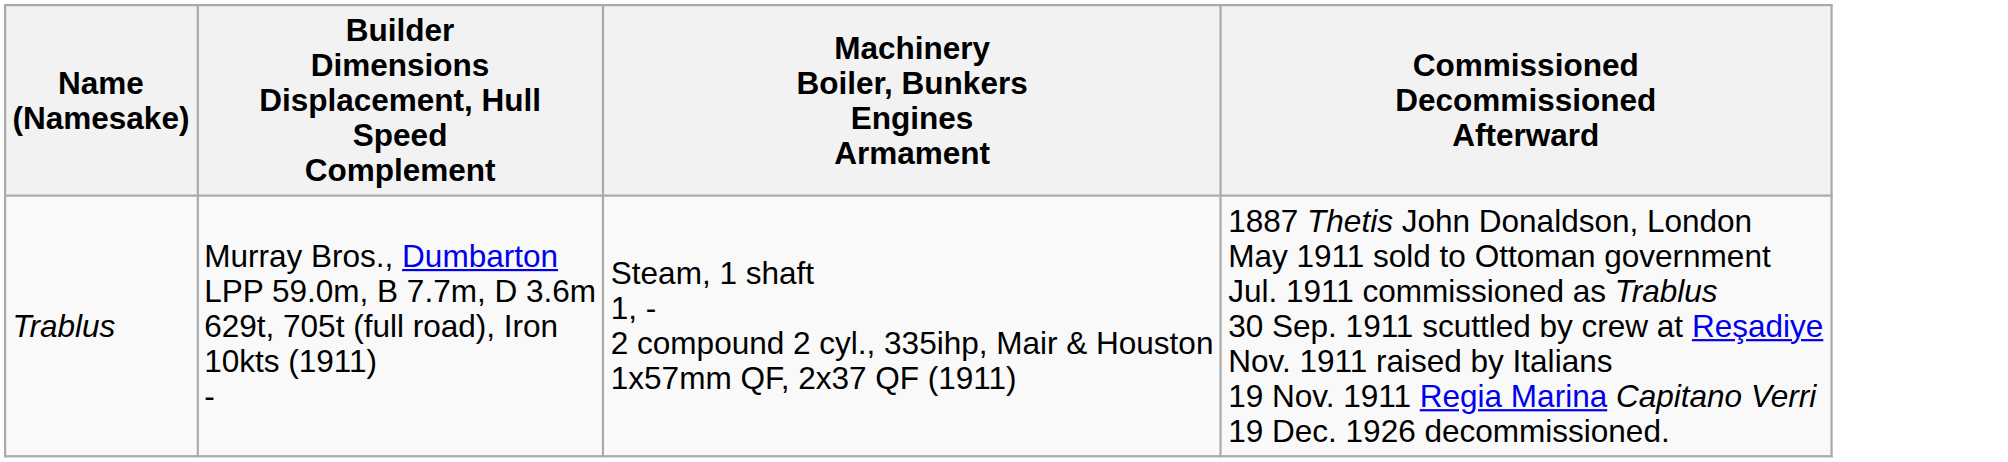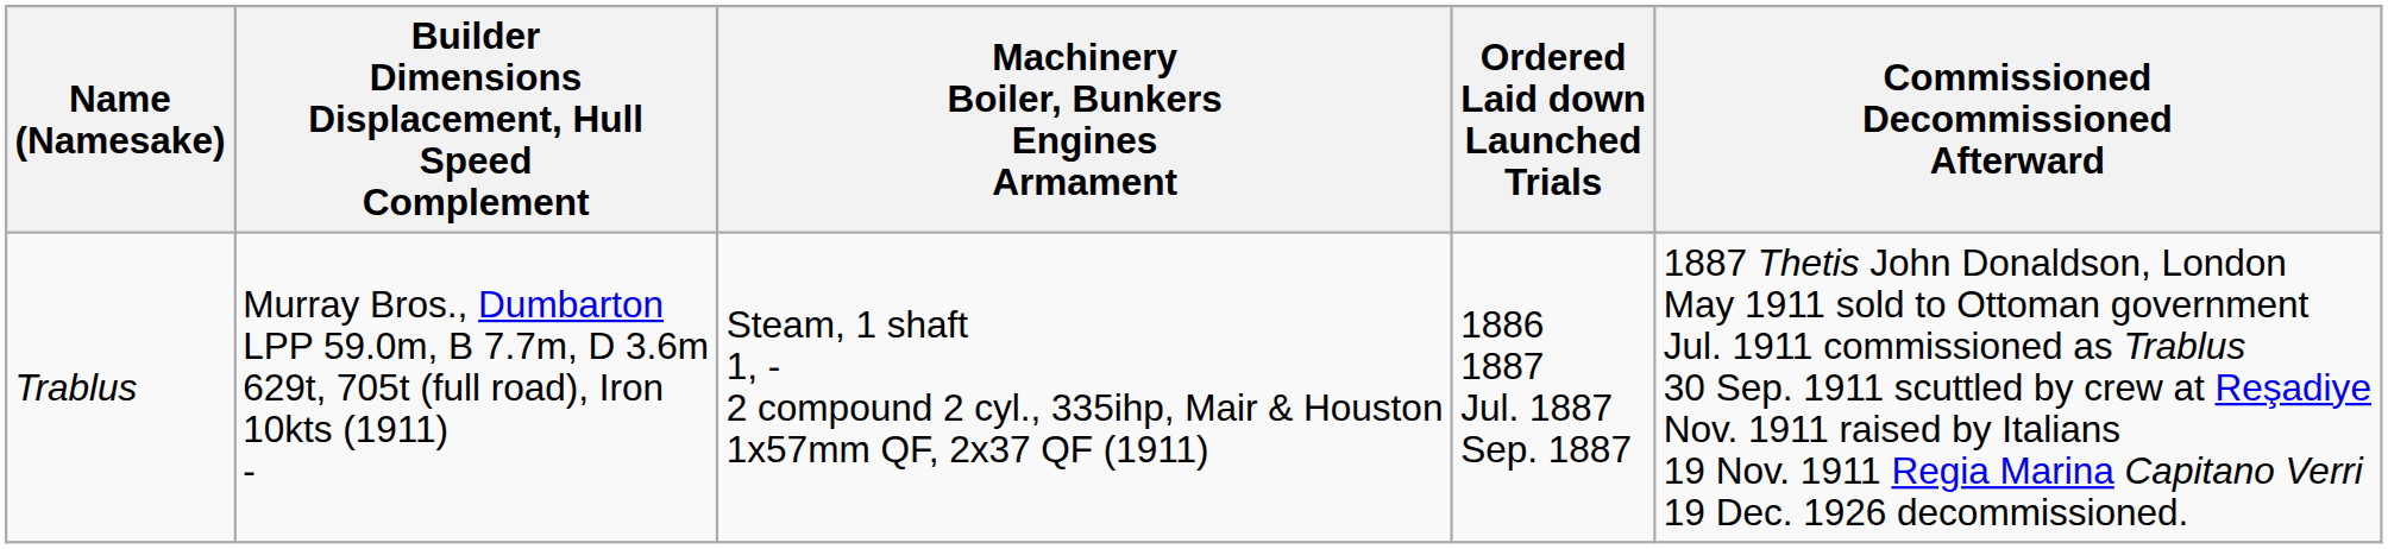 <table class="wikitable" style="font-size:90%;">
 <tr bgcolor="#e6e9ff">
 <th>Name<br>(Namesake)</th>
 <th>Builder<br>Dimensions<br>Displacement, Hull<br>Speed<br>Complement</th>
 <th>Machinery<br>Boiler, Bunkers<br>Engines<br>Armament</th>
+<th>Ordered<br>Laid down<br>Launched<br>Trials</th>
 <th>Commissioned<br>Decommissioned<br>Afterward</th>
 </tr>
 <tr ---->
 <td><em>Trablus</em></td>
 <td> Murray Bros., <a href='#'>Dumbarton</a><br>LPP 59.0m, B 7.7m, D 3.6m<br>629t, 705t (full road), Iron<br>10kts (1911)<br>-</td>
 <td>Steam, 1 shaft<br>1, -<br>2 compound 2 cyl., 335ihp, Mair & Houston<br>1x57mm QF, 2x37 QF (1911)</td>
+<td>1886<br>1887<br>Jul. 1887<br>Sep. 1887</td>
 <td>1887 <em>Thetis</em> John Donaldson, London<br>May 1911 sold to Ottoman government<br>Jul. 1911 commissioned as <em>Trablus</em><br>30 Sep. 1911 scuttled by crew at <a href='#'>Reşadiye</a><br>Nov. 1911 raised by Italians<br>19 Nov. 1911  <a href='#'>Regia Marina</a> <em>Capitano Verri</em><br>19 Dec. 1926 decommissioned.</td>
 </tr>
 </table>
